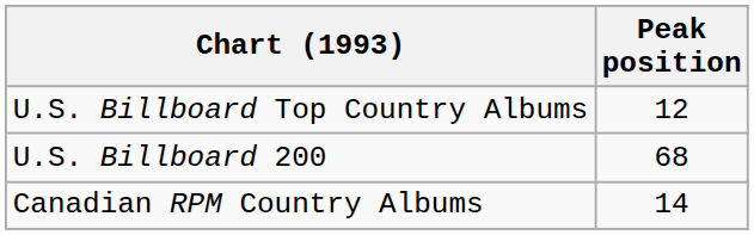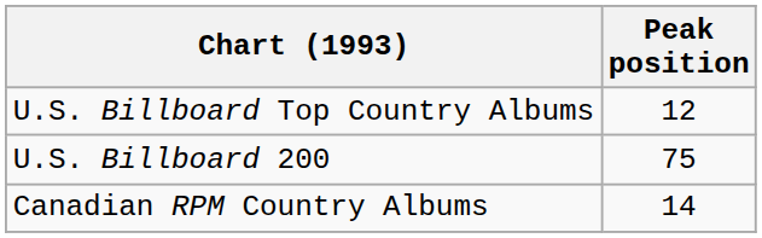 <table class="wikitable">
 <tr>
 <th>Chart (1993)</th>
 <th>Peak<br>position</th>
 </tr>
 <tr>
 <td>U.S. <em>Billboard</em> Top Country Albums</td>
 <td align="center">12</td>
 </tr>
 <tr>
 <td>U.S. <em>Billboard</em> 200</td>
-<td align="center">68</td>
+<td align="center">75</td>
 </tr>
 <tr>
 <td>Canadian <em>RPM</em> Country Albums</td>
 <td align="center">14</td>
 </tr>
 </table>
